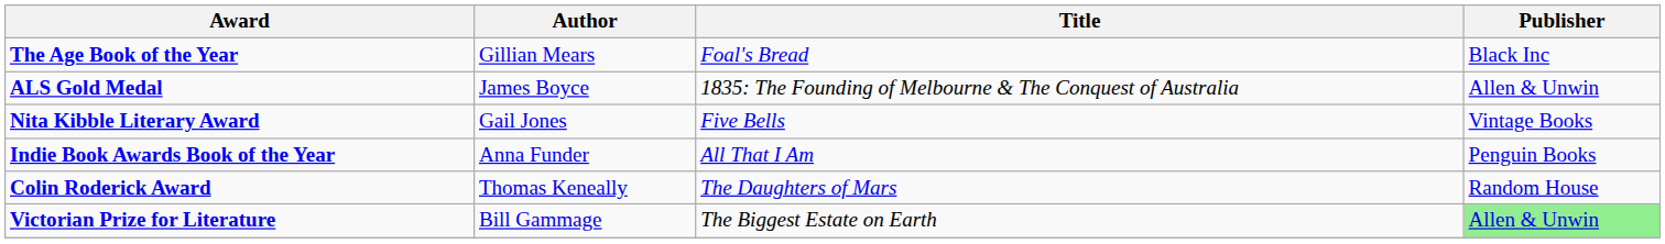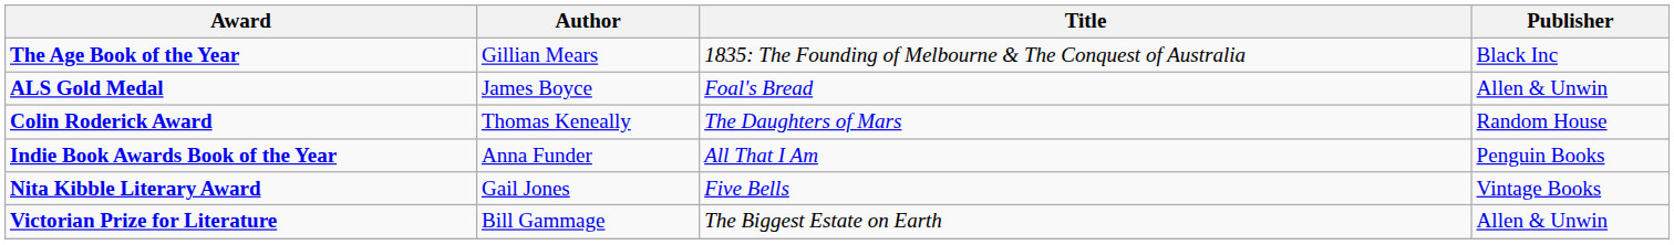 <table class="wikitable" width=100%>
 <tr>
 <th>Award</th>
 <th>Author</th>
 <th>Title</th>
 <th>Publisher</th>
 </tr>
 <tr>
 <td><strong><a href='#'>The Age Book of the Year</a></strong></td>
 <td><a href='#'>Gillian Mears</a></td>
-<td><em><a href='#'>Foal's Bread</a></em></td>
+<td><em>1835: The Founding of Melbourne & The Conquest of Australia</em></td>
 <td><a href='#'>Black Inc</a></td>
 </tr>
 <tr>
 <td><strong><a href='#'>ALS Gold Medal</a></strong></td>
 <td><a href='#'>James Boyce</a></td>
-<td><em>1835: The Founding of Melbourne & The Conquest of Australia</em></td>
+<td><em><a href='#'>Foal's Bread</a></em></td>
 <td><a href='#'>Allen & Unwin</a></td>
+</tr>
+<tr>
+<td><strong><a href='#'>Colin Roderick Award</a></strong></td>
+<td><a href='#'>Thomas Keneally</a></td>
+<td><em><a href='#'>The Daughters of Mars</a></em></td>
+<td><a href='#'>Random House</a></td>
+</tr>
+<tr>
+<td><strong><a href='#'>Indie Book Awards Book of the Year</a></strong></td>
+<td><a href='#'>Anna Funder</a></td>
+<td><em><a href='#'>All That I Am</a></em></td>
+<td><a href='#'>Penguin Books</a></td>
 </tr>
 <tr>
 <td><strong><a href='#'>Nita Kibble Literary Award</a></strong></td>
 <td><a href='#'>Gail Jones</a></td>
 <td><em><a href='#'>Five Bells</a></em></td>
 <td><a href='#'>Vintage Books</a></td>
 </tr>
 <tr>
-<td><strong><a href='#'>Indie Book Awards Book of the Year</a></strong></td>
-<td><a href='#'>Anna Funder</a></td>
-<td><em><a href='#'>All That I Am</a></em></td>
-<td><a href='#'>Penguin Books</a></td>
-</tr>
-<tr>
-<td><strong><a href='#'>Colin Roderick Award</a></strong></td>
-<td><a href='#'>Thomas Keneally</a></td>
-<td><em><a href='#'>The Daughters of Mars</a></em></td>
-<td><a href='#'>Random House</a></td>
-</tr>
-<tr>
 <td><strong><a href='#'>Victorian Prize for Literature</a></strong></td>
 <td><a href='#'>Bill Gammage</a></td>
 <td><em>The Biggest Estate on Earth</em></td>
-<td style="background: lightgreen;"><a href='#'>Allen & Unwin</a></td>
+<td><a href='#'>Allen & Unwin</a></td>
 </tr>
 <tr>
 </tr>
 </table>
